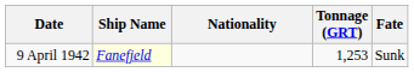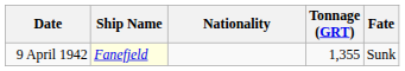 <table class="wikitable sortable">
 <tr>
 <th width="90px">Date</th>
 <th width="80px">Ship Name</th>
 <th width="150px">Nationality</th>
 <th width="25px">Tonnage <br>(<a href='#'>GRT</a>)</th>
 <th width="30px">Fate</th>
 </tr>
 <tr>
 <td align="right">9 April 1942</td>
 <td align="left" style="background: lightyellow;"><a href='#'><em>Fanefjeld</em></a></td>
 <td align="left"></td>
-<td align="right">1,253</td>
+<td align="right">1,355</td>
 <td align="left">Sunk</td>
 </tr>
 </table>
